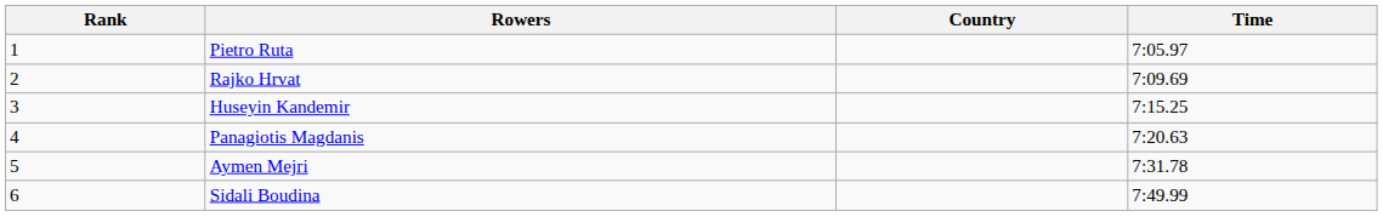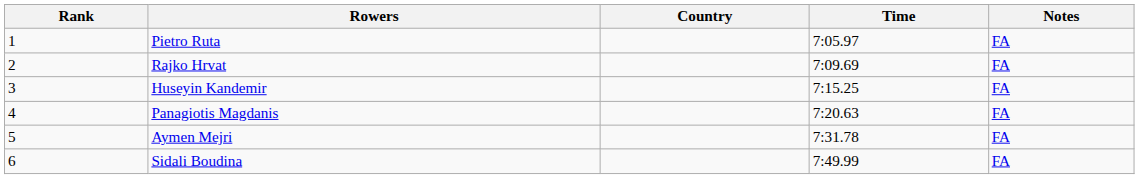 <table class="wikitable" width=60%>
 <tr>
 <th>Rank</th>
 <th>Rowers</th>
 <th>Country</th>
 <th>Time</th>
+<th>Notes</th>
 </tr>
 <tr>
 <td>1</td>
 <td><a href='#'>Pietro Ruta</a></td>
 <td></td>
 <td>7:05.97</td>
+<td><a href='#'>FA</a></td>
 </tr>
 <tr>
 <td>2</td>
 <td><a href='#'>Rajko Hrvat</a></td>
 <td></td>
 <td>7:09.69</td>
+<td><a href='#'>FA</a></td>
 </tr>
 <tr>
 <td>3</td>
 <td><a href='#'>Huseyin Kandemir</a></td>
 <td></td>
 <td>7:15.25</td>
+<td><a href='#'>FA</a></td>
 </tr>
 <tr>
 <td>4</td>
 <td><a href='#'>Panagiotis Magdanis</a></td>
 <td></td>
 <td>7:20.63</td>
+<td><a href='#'>FA</a></td>
 </tr>
 <tr>
 <td>5</td>
 <td><a href='#'>Aymen Mejri</a></td>
 <td></td>
 <td>7:31.78</td>
+<td><a href='#'>FA</a></td>
 </tr>
 <tr>
 <td>6</td>
 <td><a href='#'>Sidali Boudina</a></td>
 <td></td>
 <td>7:49.99</td>
+<td><a href='#'>FA</a></td>
 </tr>
 </table>
